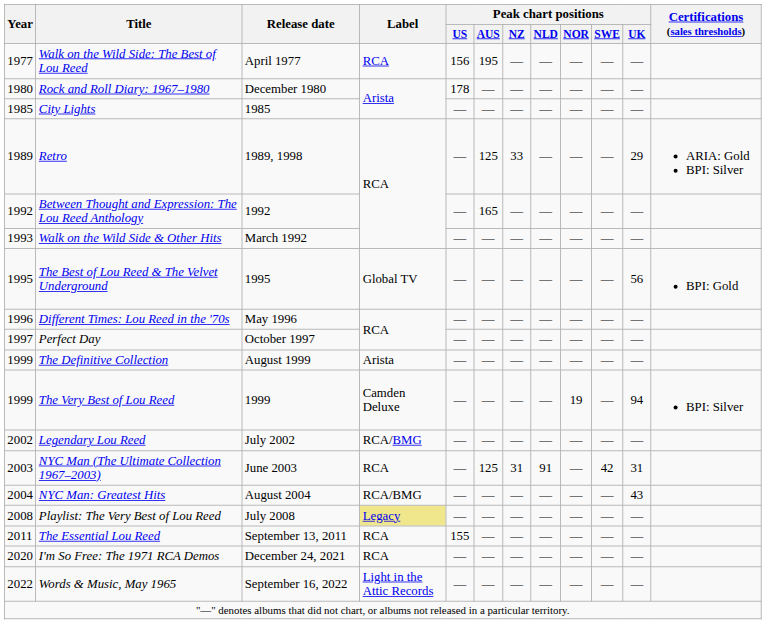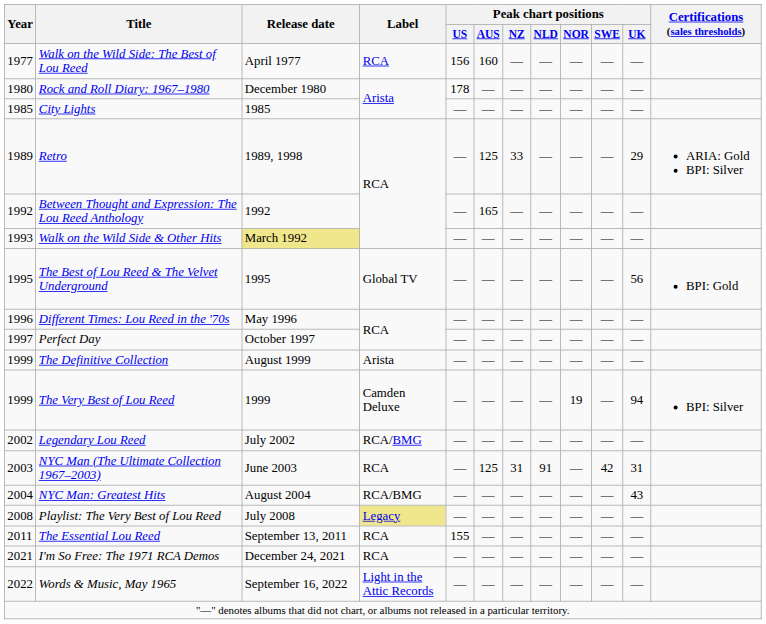 <table class="wikitable" style="text-align:center;">
 <tr>
 <th rowspan="2">Year</th>
 <th rowspan="2" width="250">Title</th>
 <th rowspan="2" width="140">Release date</th>
 <th rowspan="2" width="100">Label</th>
 <th colspan="7">Peak chart positions</th>
 <th rowspan="2" width="130"><a href='#'>Certifications</a><br><small>(<a href='#'>sales thresholds</a>)</small></th>
 </tr>
 <tr>
 <th style="width:2em;font-size:90%;"><a href='#'>US</a><br></th>
 <th style="width:2em;font-size:90%;"><a href='#'>AUS</a><br></th>
 <th style="width:2em;font-size:90%;"><a href='#'>NZ</a><br></th>
 <th style="width:2em;font-size:90%;"><a href='#'>NLD</a><br></th>
 <th style="width:2em;font-size:90%;"><a href='#'>NOR</a><br></th>
 <th style="width:2em;font-size:90%;"><a href='#'>SWE</a><br></th>
 <th style="width:2em;font-size:90%;"><a href='#'>UK</a><br></th>
 </tr>
 <tr>
 <td align="left">1977</td>
 <td align="left"><em><a href='#'>Walk on the Wild Side: The Best of Lou Reed</a></em></td>
 <td align="left">April 1977</td>
 <td align="left"><a href='#'>RCA</a></td>
 <td>156</td>
-<td>195</td>
+<td>160</td>
 <td>—</td>
 <td>—</td>
 <td>—</td>
 <td>—</td>
 <td>—</td>
 <td align="left"></td>
 </tr>
 <tr>
 <td align="left">1980</td>
 <td align="left"><em><a href='#'>Rock and Roll Diary: 1967–1980</a></em></td>
 <td align="left">December 1980</td>
 <td rowspan="2" align="left"><a href='#'>Arista</a></td>
 <td>178</td>
 <td>—</td>
 <td>—</td>
 <td>—</td>
 <td>—</td>
 <td>—</td>
 <td>—</td>
 <td align="left"></td>
 </tr>
 <tr>
 <td align="left">1985</td>
 <td align="left"><em><a href='#'>City Lights</a></em></td>
 <td align="left">1985</td>
 <td>—</td>
 <td>—</td>
 <td>—</td>
 <td>—</td>
 <td>—</td>
 <td>—</td>
 <td>—</td>
 <td align="left"></td>
 </tr>
 <tr>
 <td align="left">1989</td>
 <td align="left"><em><a href='#'>Retro</a></em></td>
 <td align="left">1989, 1998</td>
 <td rowspan="3" align="left">RCA</td>
 <td>—</td>
 <td>125</td>
 <td>33</td>
 <td>—</td>
 <td>—</td>
 <td>—</td>
 <td>29</td>
 <td align="left"><br><ul><li>ARIA: Gold</li><li>BPI: Silver</li></ul></td>
 </tr>
 <tr>
 <td align="left">1992</td>
 <td align="left"><em><a href='#'>Between Thought and Expression: The Lou Reed Anthology</a></em></td>
 <td align="left">1992</td>
 <td>—</td>
 <td>165</td>
 <td>—</td>
 <td>—</td>
 <td>—</td>
 <td>—</td>
 <td>—</td>
 <td align="left"></td>
 </tr>
 <tr>
 <td align="left">1993</td>
 <td align="left"><em><a href='#'>Walk on the Wild Side & Other Hits</a></em></td>
-<td align="left">March 1992</td>
+<td align="left" style="background: khaki;">March 1992</td>
 <td>—</td>
 <td>—</td>
 <td>—</td>
 <td>—</td>
 <td>—</td>
 <td>—</td>
 <td>—</td>
 <td align="left"></td>
 </tr>
 <tr>
 <td align="left">1995</td>
 <td align="left"><em><a href='#'>The Best of Lou Reed & The Velvet Underground</a></em></td>
 <td align="left">1995</td>
 <td align="left">Global TV</td>
 <td>—</td>
 <td>—</td>
 <td>—</td>
 <td>—</td>
 <td>—</td>
 <td>—</td>
 <td>56</td>
 <td align="left"><br><ul><li>BPI: Gold</li></ul></td>
 </tr>
 <tr>
 <td align="left">1996</td>
 <td align="left"><em><a href='#'>Different Times: Lou Reed in the '70s</a></em></td>
 <td align="left">May 1996</td>
 <td rowspan="2" align="left">RCA</td>
 <td>—</td>
 <td>—</td>
 <td>—</td>
 <td>—</td>
 <td>—</td>
 <td>—</td>
 <td>—</td>
 <td align="left"></td>
 </tr>
 <tr>
 <td align="left">1997</td>
 <td align="left"><em>Perfect Day</em></td>
 <td align="left">October 1997</td>
 <td>—</td>
 <td>—</td>
 <td>—</td>
 <td>—</td>
 <td>—</td>
 <td>—</td>
 <td>—</td>
 <td align="left"></td>
 </tr>
 <tr>
 <td align="left">1999</td>
 <td align="left"><em><a href='#'>The Definitive Collection</a></em></td>
 <td align="left">August 1999</td>
 <td align="left">Arista</td>
 <td>—</td>
 <td>—</td>
 <td>—</td>
 <td>—</td>
 <td>—</td>
 <td>—</td>
 <td>—</td>
 <td align="left"></td>
 </tr>
 <tr>
 <td align="left">1999</td>
 <td align="left"><em><a href='#'>The Very Best of Lou Reed</a></em></td>
 <td align="left">1999</td>
 <td align="left">Camden Deluxe</td>
 <td>—</td>
 <td>—</td>
 <td>—</td>
 <td>—</td>
 <td>19</td>
 <td>—</td>
 <td>94</td>
 <td align="left"><br><ul><li>BPI: Silver</li></ul></td>
 </tr>
 <tr>
 <td align="left">2002</td>
 <td align="left"><em><a href='#'>Legendary Lou Reed</a></em></td>
 <td align="left">July 2002</td>
 <td align="left">RCA/<a href='#'>BMG</a></td>
 <td>—</td>
 <td>—</td>
 <td>—</td>
 <td>—</td>
 <td>—</td>
 <td>—</td>
 <td>—</td>
 <td align="left"></td>
 </tr>
 <tr>
 <td align="left">2003</td>
 <td align="left"><em><a href='#'>NYC Man (The Ultimate Collection 1967–2003)</a></em></td>
 <td align="left">June 2003</td>
 <td align="left">RCA</td>
 <td>—</td>
 <td>125</td>
 <td>31</td>
 <td>91</td>
 <td>—</td>
 <td>42</td>
 <td>31</td>
 <td align="left"></td>
 </tr>
 <tr>
 <td align="left">2004</td>
 <td align="left"><em><a href='#'>NYC Man: Greatest Hits</a></em></td>
 <td align="left">August 2004</td>
 <td align="left">RCA/BMG</td>
 <td>—</td>
 <td>—</td>
 <td>—</td>
 <td>—</td>
 <td>—</td>
 <td>—</td>
 <td>43</td>
 <td></td>
 </tr>
 <tr>
 <td align="left">2008</td>
 <td align="left"><em>Playlist: The Very Best of Lou Reed</em></td>
 <td align="left">July 2008</td>
 <td align="left" style="background: khaki;"><a href='#'>Legacy</a></td>
 <td>—</td>
 <td>—</td>
 <td>—</td>
 <td>—</td>
 <td>—</td>
 <td>—</td>
 <td>—</td>
 <td align="left"></td>
 </tr>
 <tr>
 <td align="left">2011</td>
 <td align="left"><em><a href='#'>The Essential Lou Reed</a></em></td>
 <td align="left">September 13, 2011</td>
 <td align="left">RCA</td>
 <td>155</td>
 <td>—</td>
 <td>—</td>
 <td>—</td>
 <td>—</td>
 <td>—</td>
 <td>—</td>
 <td align="left"></td>
 </tr>
 <tr>
-<td>2020</td>
+<td>2021</td>
 <td align="left"><em>I'm So Free: The 1971 RCA Demos</em></td>
 <td align="left">December 24, 2021</td>
 <td align="left">RCA</td>
 <td>—</td>
 <td>—</td>
 <td>—</td>
 <td>—</td>
 <td>—</td>
 <td>—</td>
 <td>—</td>
 <td></td>
 </tr>
 <tr>
 <td>2022</td>
 <td align="left"><em>Words & Music, May 1965</em></td>
 <td align="left">September 16, 2022</td>
 <td align="left"><a href='#'>Light in the Attic Records</a></td>
 <td>—</td>
 <td>—</td>
 <td>—</td>
 <td>—</td>
 <td>—</td>
 <td>—</td>
 <td>—</td>
 <td></td>
 </tr>
 <tr>
 <td colspan="12" style="font-size: 85%">"—" denotes albums that did not chart, or albums not released in a particular territory.</td>
 </tr>
 </table>
